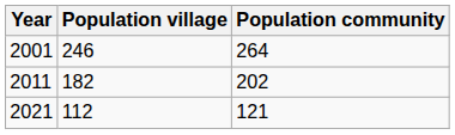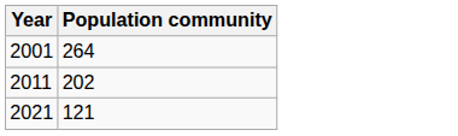 <table class="wikitable">
 <tr>
 <th>Year</th>
-<th>Population village</th>
 <th>Population community</th>
 </tr>
 <tr>
 <td>2001</td>
-<td>246</td>
 <td>264</td>
 </tr>
 <tr>
 <td>2011</td>
-<td>182</td>
 <td>202</td>
 </tr>
 <tr>
 <td>2021</td>
-<td>112</td>
 <td>121</td>
 </tr>
 </table>
